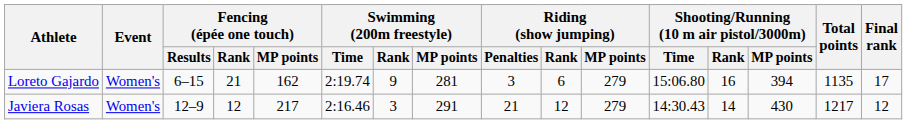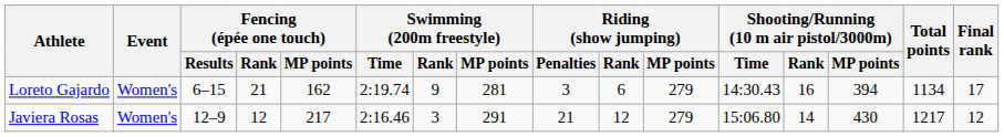 <table class="wikitable" border="1" style="font-size:90%">
 <tr>
 <th rowspan=2>Athlete</th>
 <th rowspan=2>Event</th>
 <th colspan=3>Fencing<br><span> (épée one touch)</span></th>
 <th colspan=3>Swimming<br><span> (200m freestyle)</span></th>
 <th colspan=3>Riding<br><span> (show jumping)</span></th>
 <th colspan=3>Shooting/Running<br><span>(10 m air pistol/3000m)</span></th>
 <th rowspan=2>Total<br>points</th>
 <th rowspan=2>Final<br>rank</th>
 </tr>
 <tr style="font-size:95%">
 <th>Results</th>
 <th>Rank</th>
 <th>MP points</th>
 <th>Time</th>
 <th>Rank</th>
 <th>MP points</th>
 <th>Penalties</th>
 <th>Rank</th>
 <th>MP points</th>
 <th>Time</th>
 <th>Rank</th>
 <th>MP points</th>
 </tr>
 <tr align=center>
 <td align=left><a href='#'>Loreto Gajardo</a></td>
 <td align=left><a href='#'>Women's</a></td>
 <td>6–15</td>
 <td>21</td>
 <td>162</td>
 <td>2:19.74</td>
 <td>9</td>
 <td>281</td>
 <td>3</td>
 <td>6</td>
 <td>279</td>
-<td>15:06.80</td>
+<td>14:30.43</td>
 <td>16</td>
 <td>394</td>
-<td>1135</td>
+<td>1134</td>
 <td>17</td>
 </tr>
 <tr align=center>
 <td align=left><a href='#'>Javiera Rosas</a></td>
 <td align=left><a href='#'>Women's</a></td>
 <td>12–9</td>
 <td>12</td>
 <td>217</td>
 <td>2:16.46</td>
 <td>3</td>
 <td>291</td>
 <td>21</td>
 <td>12</td>
 <td>279</td>
-<td>14:30.43</td>
+<td>15:06.80</td>
 <td>14</td>
 <td>430</td>
 <td>1217</td>
 <td>12</td>
 </tr>
 </table>
